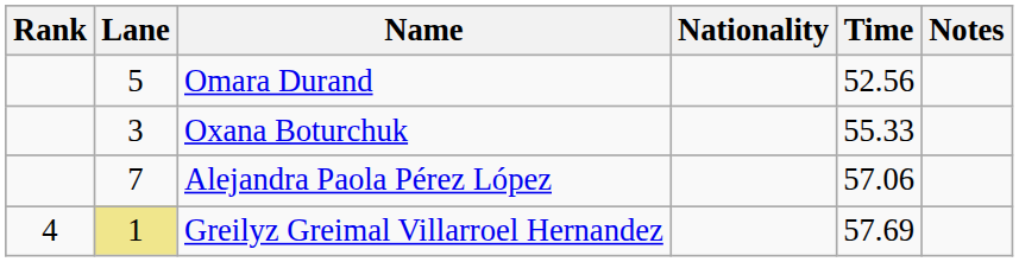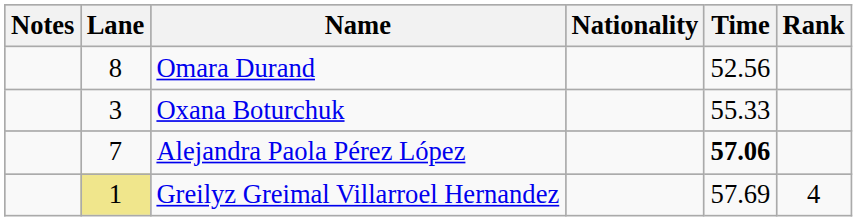 <table class="wikitable sortable" style="text-align:center">
 <tr>
-<th>Rank</th>
+<th>Notes</th>
 <th>Lane</th>
 <th>Name</th>
 <th>Nationality</th>
 <th>Time</th>
-<th>Notes</th>
+<th>Rank</th>
 </tr>
 <tr>
 <td></td>
-<td>5</td>
+<td>8</td>
 <td align="left"><a href='#'>Omara Durand</a></td>
 <td align="left"></td>
 <td>52.56</td>
 <td></td>
 </tr>
 <tr>
 <td></td>
 <td>3</td>
 <td align="left"><a href='#'>Oxana Boturchuk</a></td>
 <td align="left"></td>
 <td>55.33</td>
 <td></td>
 </tr>
 <tr>
 <td></td>
 <td>7</td>
 <td align="left"><a href='#'>Alejandra Paola Pérez López</a></td>
 <td align="left"></td>
-<td>57.06</td>
+<td><strong>57.06</strong></td>
 <td></td>
 </tr>
 <tr>
-<td>4</td>
+<td></td>
 <td style="background: khaki;">1</td>
 <td align="left"><a href='#'>Greilyz Greimal Villarroel Hernandez</a></td>
 <td align="left"></td>
 <td>57.69</td>
-<td></td>
+<td>4</td>
 </tr>
 </table>
